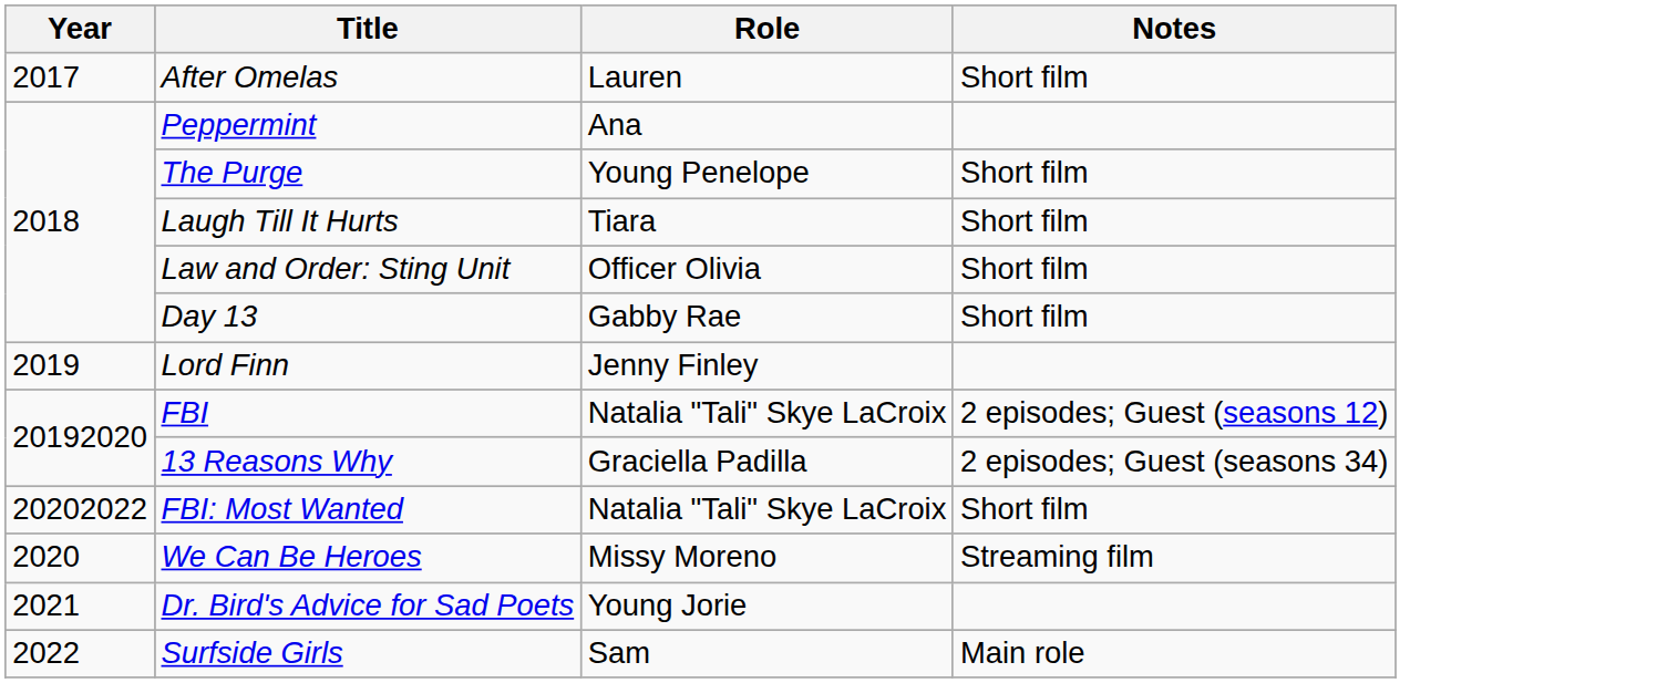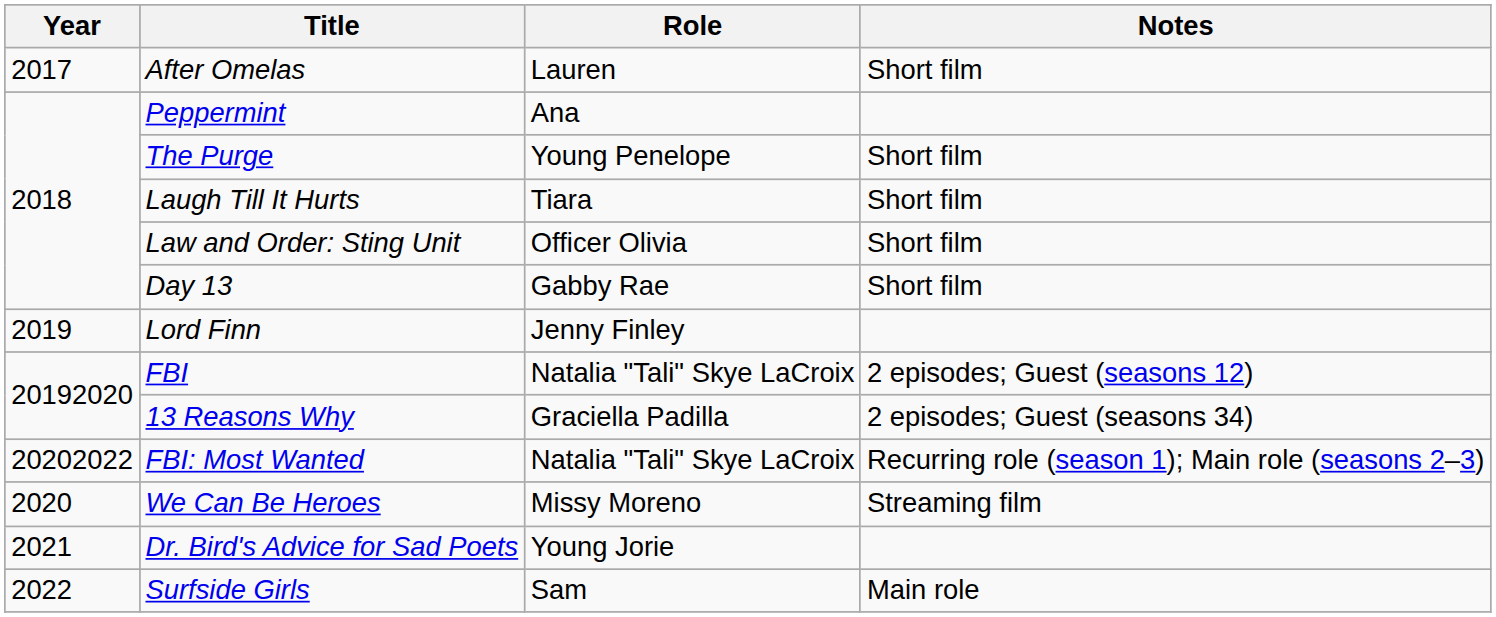 <table class="wikitable sortable">
 <tr>
 <th>Year</th>
 <th>Title</th>
 <th>Role</th>
 <th class="unsortable">Notes</th>
 </tr>
 <tr>
 <td>2017</td>
 <td><em>After Omelas</em></td>
 <td>Lauren</td>
 <td>Short film</td>
 </tr>
 <tr>
 <td rowspan="5">2018</td>
 <td><em><a href='#'>Peppermint</a></em></td>
 <td>Ana</td>
 <td></td>
 </tr>
 <tr>
 <td><em><a href='#'>The Purge</a></em></td>
 <td>Young Penelope</td>
 <td>Short film</td>
 </tr>
 <tr>
 <td><em>Laugh Till It Hurts</em></td>
 <td>Tiara</td>
 <td>Short film</td>
 </tr>
 <tr>
 <td><em>Law and Order: Sting Unit</em></td>
 <td>Officer Olivia</td>
 <td>Short film</td>
 </tr>
 <tr>
 <td><em>Day 13</em></td>
 <td>Gabby Rae</td>
 <td>Short film</td>
 </tr>
 <tr>
 <td>2019</td>
 <td><em>Lord Finn</em></td>
 <td>Jenny Finley</td>
 <td></td>
 </tr>
 <tr>
 <td rowspan="2">20192020</td>
 <td><em><a href='#'>FBI</a></em></td>
 <td>Natalia "Tali" Skye LaCroix</td>
 <td>2 episodes; Guest (<a href='#'>seasons 1</a><a href='#'>2</a>)</td>
 </tr>
 <tr>
 <td><em><a href='#'>13 Reasons Why</a></em></td>
 <td>Graciella Padilla</td>
 <td>2 episodes; Guest (seasons 34)</td>
 </tr>
 <tr>
 <td>20202022</td>
 <td><em><a href='#'>FBI: Most Wanted</a></em></td>
 <td>Natalia "Tali" Skye LaCroix</td>
-<td>Short film</td>
+<td>Recurring role (<a href='#'>season 1</a>); Main role (<a href='#'>seasons 2</a>–<a href='#'>3</a>)</td>
 </tr>
 <tr>
 <td>2020</td>
 <td><em><a href='#'>We Can Be Heroes</a></em></td>
 <td>Missy Moreno</td>
 <td>Streaming film</td>
 </tr>
 <tr>
 <td>2021</td>
 <td><em><a href='#'>Dr. Bird's Advice for Sad Poets</a></em></td>
 <td>Young Jorie</td>
 <td></td>
 </tr>
 <tr>
 <td>2022</td>
 <td><em><a href='#'>Surfside Girls</a></em></td>
 <td>Sam</td>
 <td>Main role</td>
 </tr>
 </table>
